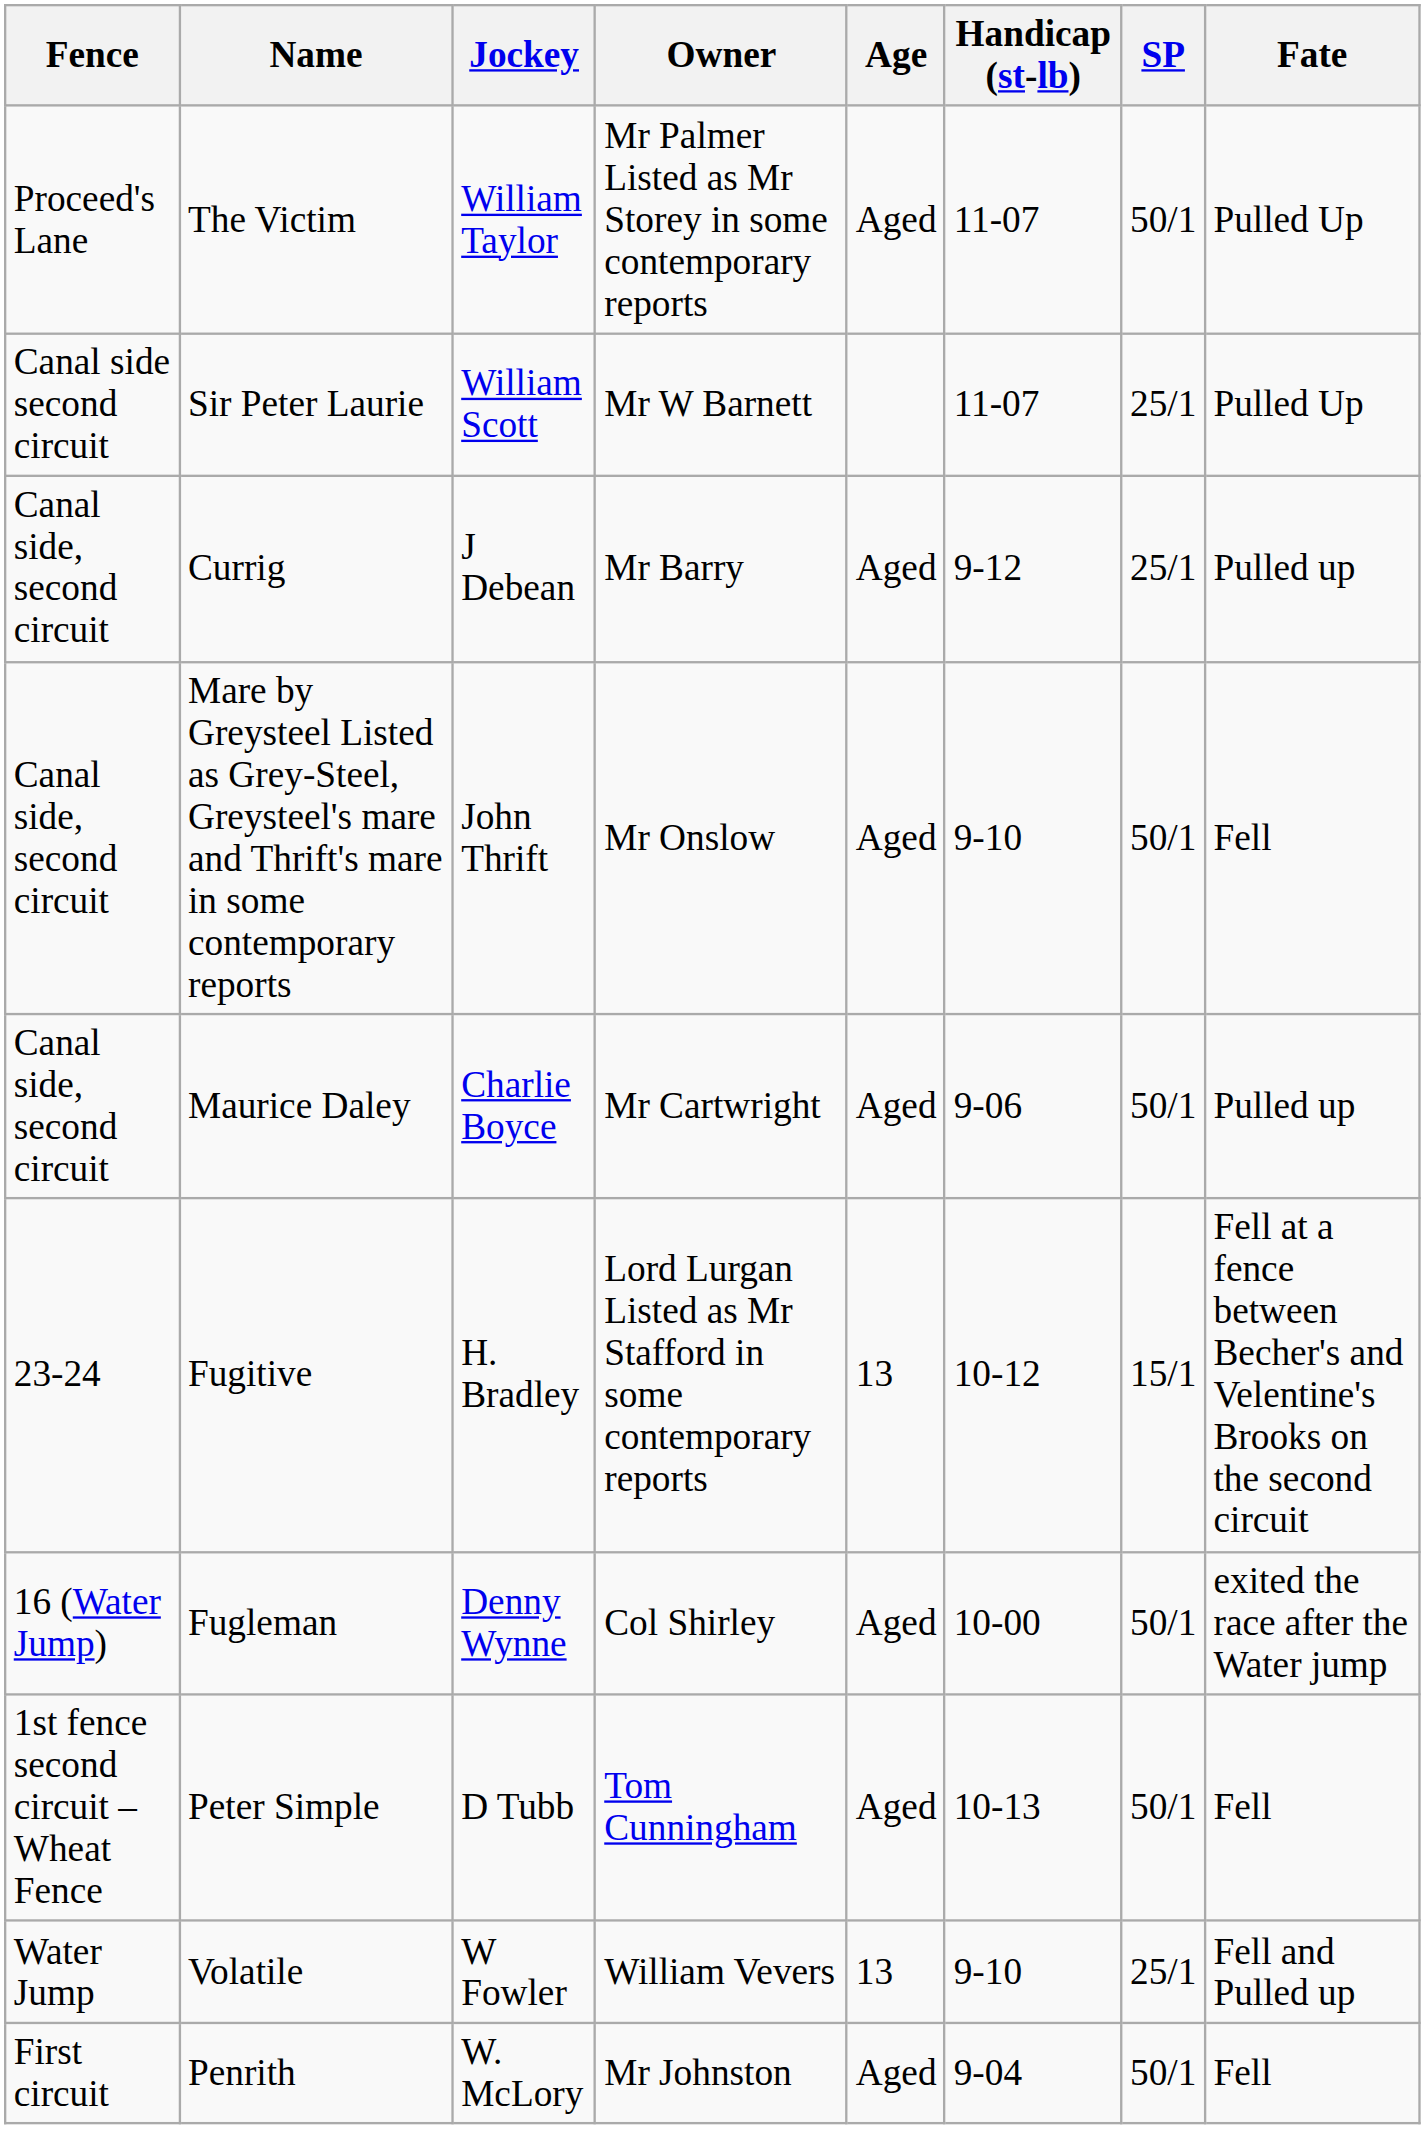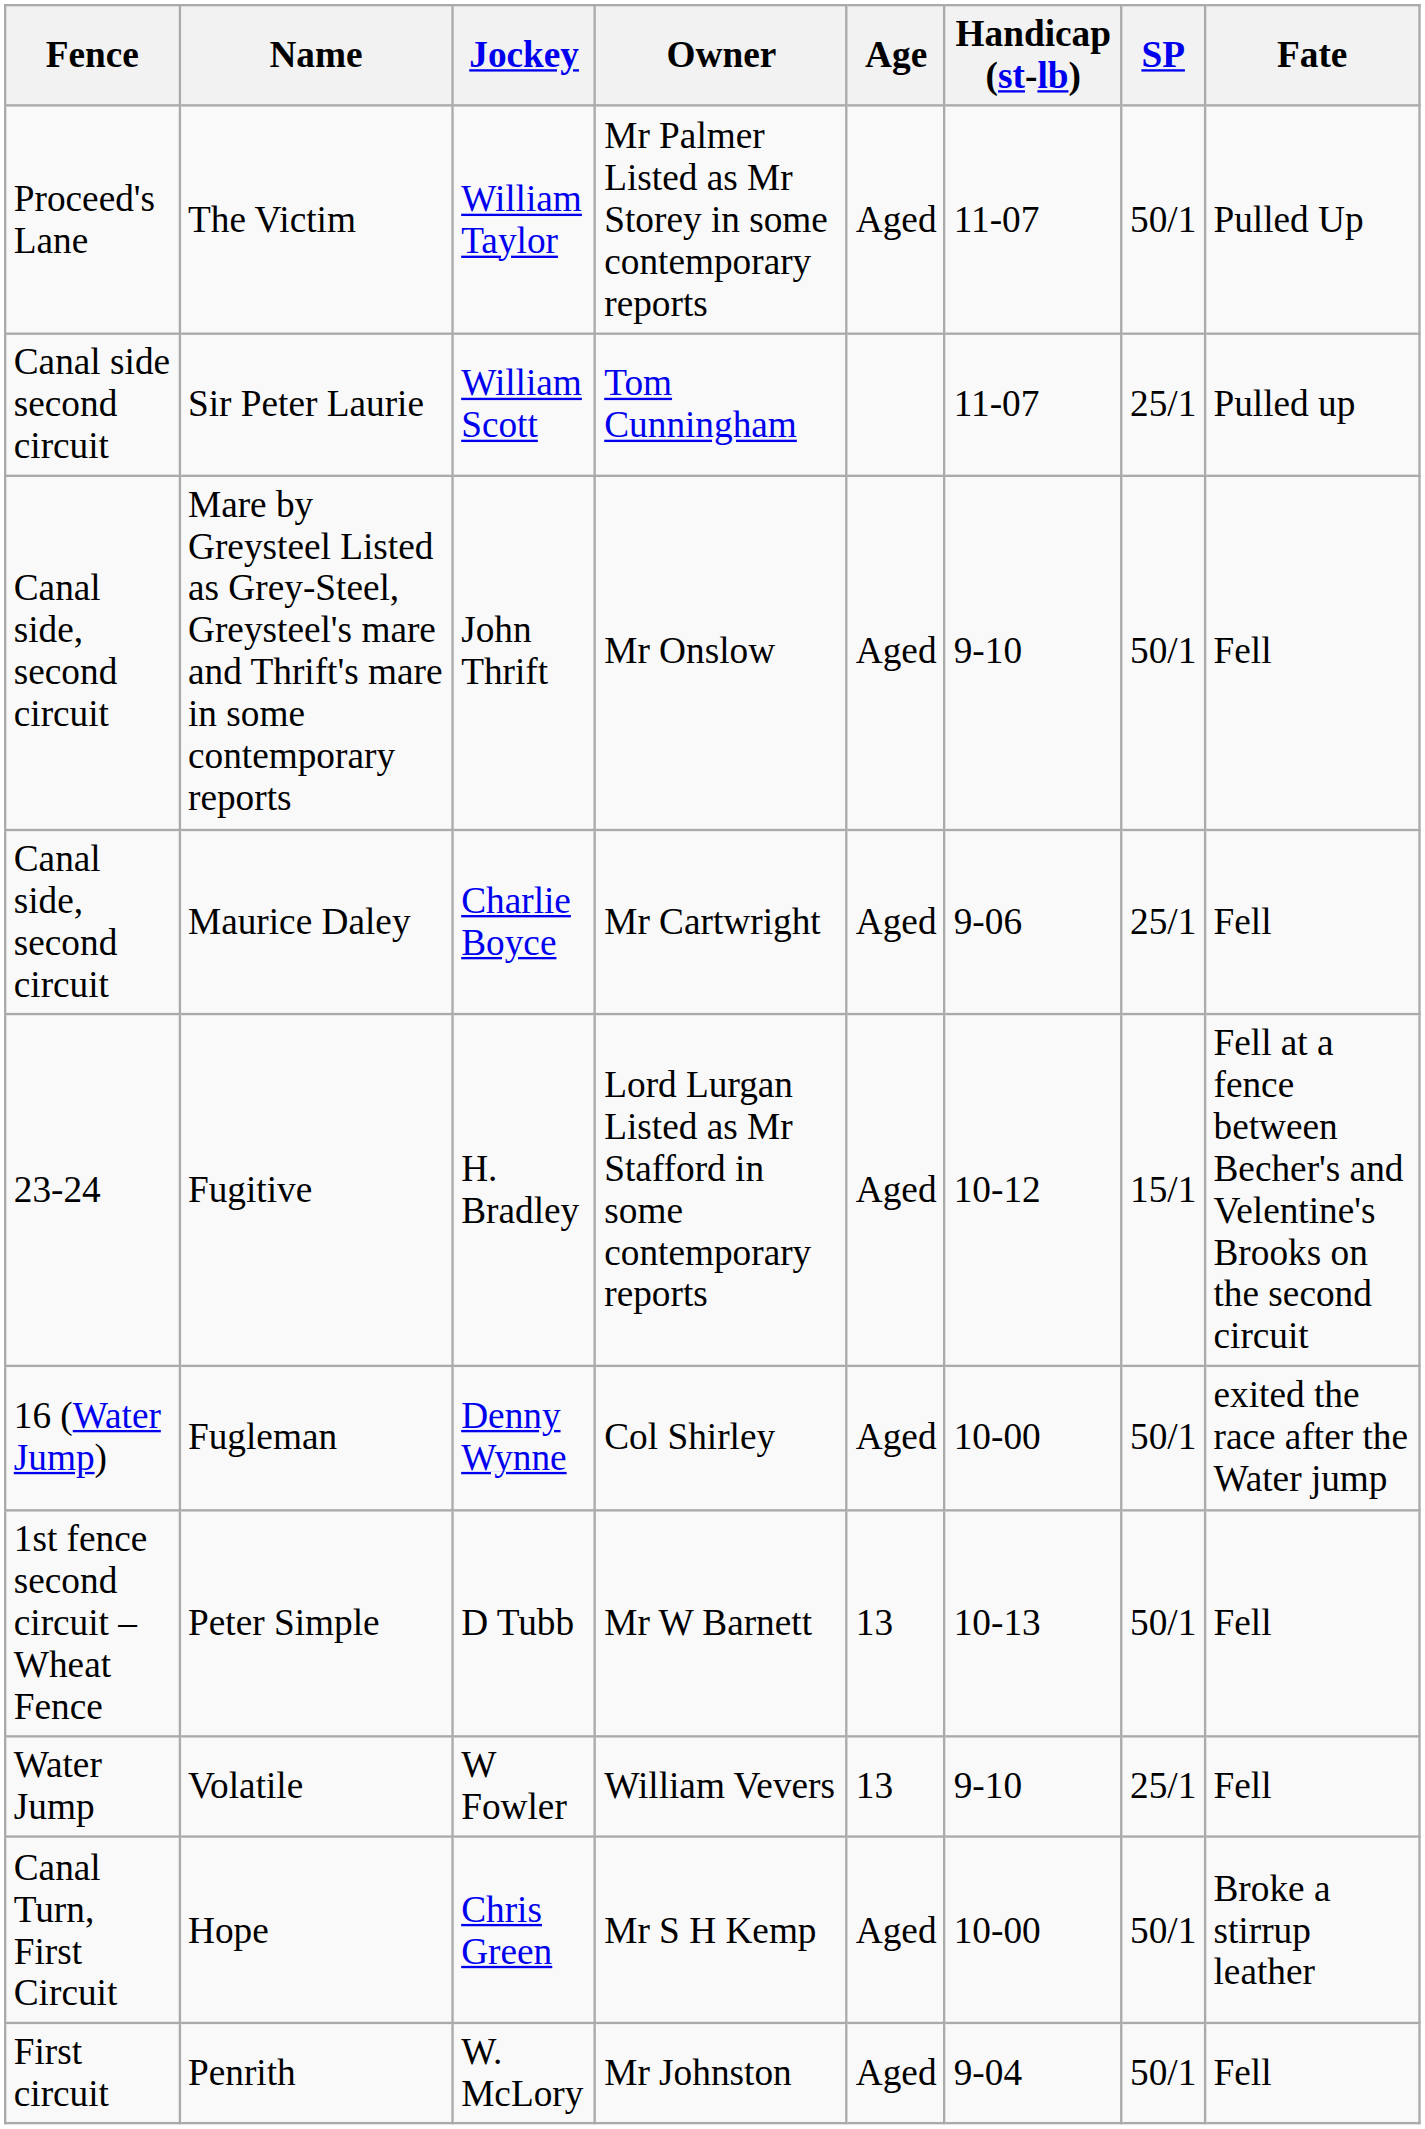 <table class="wikitable sortable">
 <tr>
 <th>Fence</th>
 <th>Name</th>
 <th><a href='#'>Jockey</a></th>
 <th>Owner</th>
 <th>Age</th>
 <th>Handicap (<a href='#'>st</a>-<a href='#'>lb</a>)</th>
 <th><a href='#'>SP</a></th>
 <th>Fate</th>
 </tr>
 <tr>
 <td>Proceed's Lane</td>
 <td>The Victim</td>
 <td><a href='#'>William Taylor</a></td>
 <td>Mr Palmer Listed as Mr Storey in some contemporary reports</td>
 <td>Aged</td>
 <td>11-07</td>
 <td>50/1</td>
 <td>Pulled Up</td>
 </tr>
 <tr>
 <td>Canal side second circuit</td>
 <td>Sir Peter Laurie</td>
 <td><a href='#'>William Scott</a></td>
-<td>Mr W Barnett</td>
+<td><a href='#'>Tom Cunningham</a></td>
 <td></td>
 <td>11-07</td>
-<td>25/1</td>
-<td>Pulled Up</td>
-</tr>
-<tr>
-<td>Canal side, second circuit</td>
-<td>Currig</td>
-<td>J Debean</td>
-<td>Mr Barry</td>
-<td>Aged</td>
-<td>9-12</td>
 <td>25/1</td>
 <td>Pulled up</td>
 </tr>
 <tr>
 <td>Canal side, second circuit</td>
 <td>Mare by Greysteel Listed as Grey-Steel, Greysteel's mare and Thrift's mare in some contemporary reports</td>
 <td>John Thrift</td>
 <td>Mr Onslow</td>
 <td>Aged</td>
 <td>9-10</td>
 <td>50/1</td>
 <td>Fell</td>
 </tr>
 <tr>
 <td>Canal side, second circuit</td>
 <td>Maurice Daley</td>
 <td><a href='#'>Charlie Boyce</a></td>
 <td>Mr Cartwright</td>
 <td>Aged</td>
 <td>9-06</td>
-<td>50/1</td>
-<td>Pulled up</td>
+<td>25/1</td>
+<td>Fell</td>
 </tr>
 <tr>
 <td>23-24</td>
 <td>Fugitive</td>
 <td>H. Bradley</td>
 <td>Lord Lurgan Listed as Mr Stafford in some contemporary reports</td>
-<td>13</td>
+<td>Aged</td>
 <td>10-12</td>
 <td>15/1</td>
 <td>Fell at a fence between Becher's and Velentine's Brooks on the second circuit</td>
 </tr>
 <tr>
 <td>16 (<a href='#'>Water Jump</a>)</td>
 <td>Fugleman</td>
 <td><a href='#'>Denny Wynne</a></td>
 <td>Col Shirley</td>
 <td>Aged</td>
 <td>10-00</td>
 <td>50/1</td>
 <td>exited the race after the Water jump</td>
 </tr>
 <tr>
 <td>1st fence second circuit – Wheat Fence</td>
 <td>Peter Simple</td>
 <td>D Tubb</td>
-<td><a href='#'>Tom Cunningham</a></td>
-<td>Aged</td>
+<td>Mr W Barnett</td>
+<td>13</td>
 <td>10-13</td>
 <td>50/1</td>
 <td>Fell</td>
 </tr>
 <tr>
 <td>Water Jump</td>
 <td>Volatile</td>
 <td>W Fowler</td>
 <td>William Vevers</td>
 <td>13</td>
 <td>9-10</td>
 <td>25/1</td>
-<td>Fell and Pulled up</td>
+<td>Fell</td>
+</tr>
+<tr>
+<td>Canal Turn, First Circuit</td>
+<td>Hope</td>
+<td><a href='#'>Chris Green</a></td>
+<td>Mr S H Kemp</td>
+<td>Aged</td>
+<td>10-00</td>
+<td>50/1</td>
+<td>Broke a stirrup leather</td>
 </tr>
 <tr>
 <td>First circuit</td>
 <td>Penrith</td>
 <td>W. McLory</td>
 <td>Mr Johnston</td>
 <td>Aged</td>
 <td>9-04</td>
 <td>50/1</td>
 <td>Fell</td>
 </tr>
 </table>
